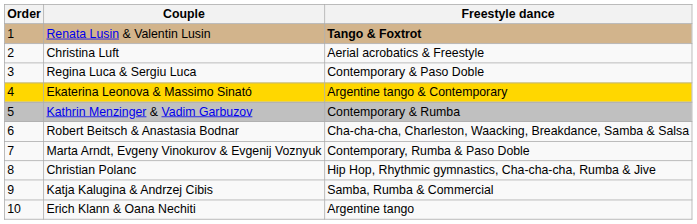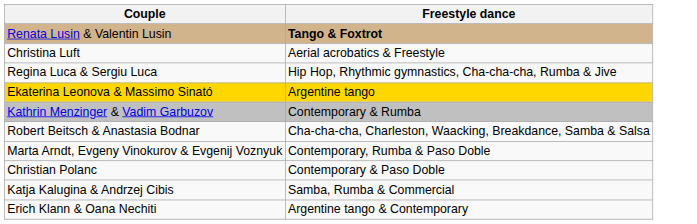 <table class="wikitable sortable">
 <tr>
-<th>Order</th>
 <th>Couple</th>
 <th>Freestyle dance</th>
 </tr>
 <tr style="background:tan;"|>
-<td>1</td>
 <td><a href='#'>Renata Lusin</a> & Valentin Lusin</td>
 <td><strong>Tango & Foxtrot</strong></td>
 </tr>
 <tr>
-<td>2</td>
 <td>Christina Luft</td>
 <td>Aerial acrobatics & Freestyle</td>
 </tr>
 <tr>
-<td>3</td>
 <td>Regina Luca & Sergiu Luca</td>
-<td>Contemporary & Paso Doble</td>
+<td>Hip Hop, Rhythmic gymnastics, Cha-cha-cha, Rumba & Jive</td>
 </tr>
 <tr style="background:gold;"|>
-<td>4</td>
 <td>Ekaterina Leonova & Massimo Sinató</td>
-<td>Argentine tango & Contemporary</td>
+<td>Argentine tango</td>
 </tr>
 <tr style="background:silver;"|>
-<td>5</td>
 <td><a href='#'>Kathrin Menzinger</a> & <a href='#'>Vadim Garbuzov</a></td>
 <td>Contemporary & Rumba</td>
 </tr>
 <tr>
-<td>6</td>
 <td>Robert Beitsch & Anastasia Bodnar</td>
 <td>Cha-cha-cha, Charleston, Waacking, Breakdance, Samba & Salsa</td>
 </tr>
 <tr>
-<td>7</td>
 <td>Marta Arndt, Evgeny Vinokurov & Evgenij Voznyuk</td>
 <td>Contemporary, Rumba & Paso Doble</td>
 </tr>
 <tr>
-<td>8</td>
 <td>Christian Polanc</td>
-<td>Hip Hop, Rhythmic gymnastics, Cha-cha-cha, Rumba & Jive</td>
+<td>Contemporary & Paso Doble</td>
 </tr>
 <tr>
-<td>9</td>
 <td>Katja Kalugina & Andrzej Cibis</td>
 <td>Samba, Rumba & Commercial</td>
 </tr>
 <tr>
-<td>10</td>
 <td>Erich Klann & Oana Nechiti</td>
-<td>Argentine tango</td>
+<td>Argentine tango & Contemporary</td>
 </tr>
 </table>
